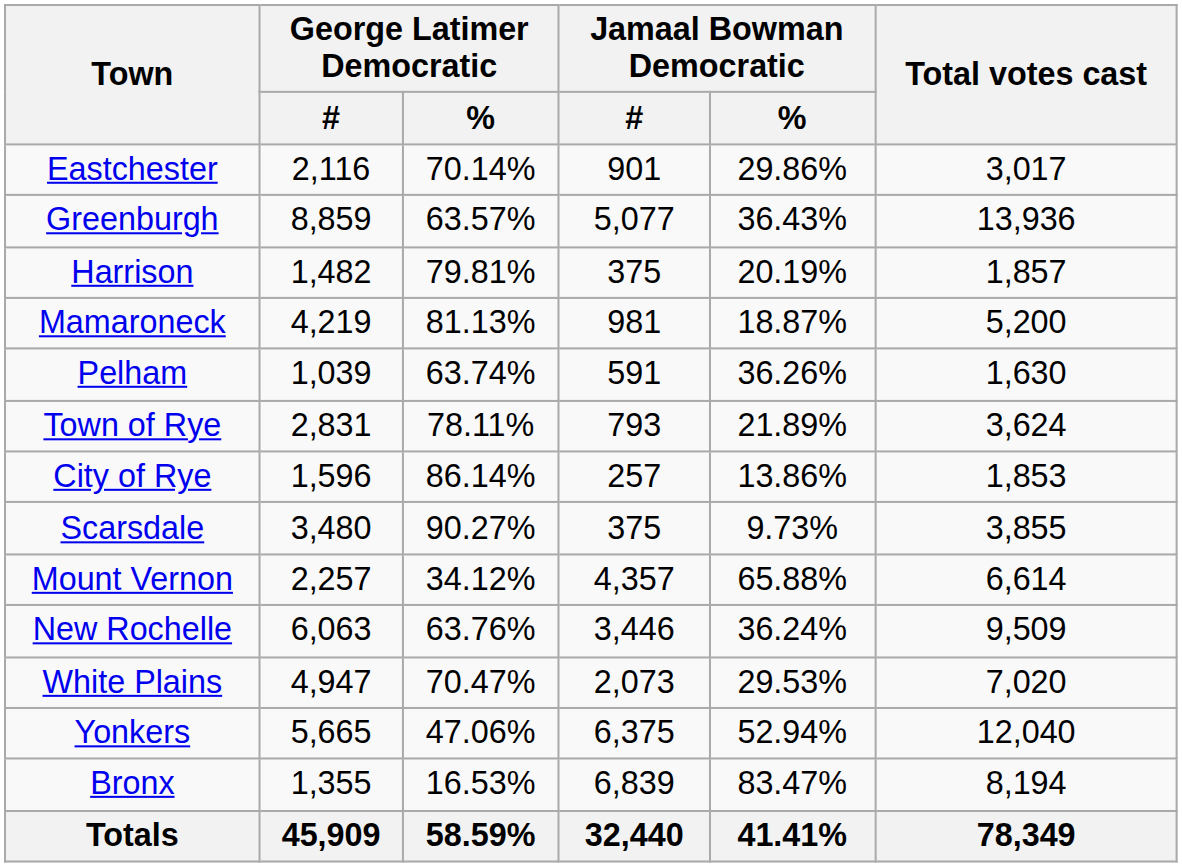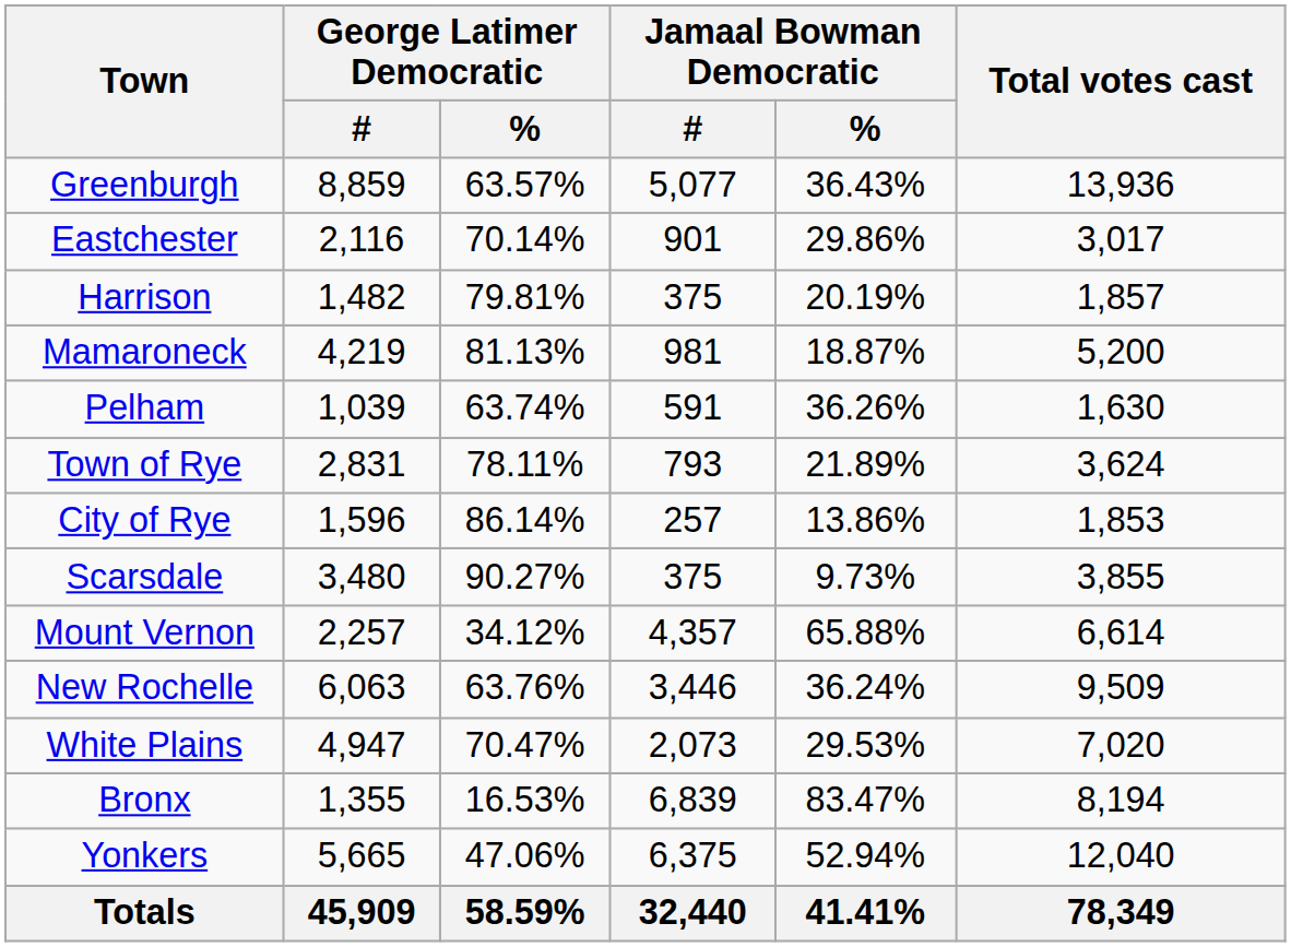 <table width="46%"  class="wikitable sortable" style="text-align:center">
 <tr>
 <th style="text-align:center;" rowspan="2">Town</th>
 <th style="text-align:center;" colspan="2">George Latimer<br>Democratic</th>
 <th style="text-align:center;" colspan="2">Jamaal Bowman<br>Democratic</th>
 <th style="text-align:center;" rowspan="2">Total votes cast</th>
 </tr>
 <tr>
 <th style="text-align:center;" data-sort-type="number">#</th>
 <th style="text-align:center;" data-sort-type="number">%</th>
 <th style="text-align:center;" data-sort-type="number">#</th>
 <th style="text-align:center;" data-sort-type="number">%</th>
 </tr>
 <tr style="text-align:center;">
+<td><a href='#'>Greenburgh</a></td>
+<td>8,859</td>
+<td>63.57%</td>
+<td>5,077</td>
+<td>36.43%</td>
+<td>13,936</td>
+</tr>
+<tr style="text-align:center;">
 <td><a href='#'>Eastchester</a></td>
 <td>2,116</td>
 <td>70.14%</td>
 <td>901</td>
 <td>29.86%</td>
 <td>3,017</td>
-</tr>
-<tr style="text-align:center;">
-<td><a href='#'>Greenburgh</a></td>
-<td>8,859</td>
-<td>63.57%</td>
-<td>5,077</td>
-<td>36.43%</td>
-<td>13,936</td>
 </tr>
 <tr style="text-align:center;">
 <td><a href='#'>Harrison</a></td>
 <td>1,482</td>
 <td>79.81%</td>
 <td>375</td>
 <td>20.19%</td>
 <td>1,857</td>
 </tr>
 <tr style="text-align:center;">
 <td><a href='#'>Mamaroneck</a></td>
 <td>4,219</td>
 <td>81.13%</td>
 <td>981</td>
 <td>18.87%</td>
 <td>5,200</td>
 </tr>
 <tr style="text-align:center;">
 <td><a href='#'>Pelham</a></td>
 <td>1,039</td>
 <td>63.74%</td>
 <td>591</td>
 <td>36.26%</td>
 <td>1,630</td>
 </tr>
 <tr style="text-align:center;">
 <td><a href='#'>Town of Rye</a></td>
 <td>2,831</td>
 <td>78.11%</td>
 <td>793</td>
 <td>21.89%</td>
 <td>3,624</td>
 </tr>
 <tr style="text-align:center;">
 <td><a href='#'>City of Rye</a></td>
 <td>1,596</td>
 <td>86.14%</td>
 <td>257</td>
 <td>13.86%</td>
 <td>1,853</td>
 </tr>
 <tr style="text-align:center;">
 <td><a href='#'>Scarsdale</a></td>
 <td>3,480</td>
 <td>90.27%</td>
 <td>375</td>
 <td>9.73%</td>
 <td>3,855</td>
 </tr>
 <tr style="text-align:center;">
 <td><a href='#'>Mount Vernon</a></td>
 <td>2,257</td>
 <td>34.12%</td>
 <td>4,357</td>
 <td>65.88%</td>
 <td>6,614</td>
 </tr>
 <tr style="text-align:center;">
 <td><a href='#'>New Rochelle</a></td>
 <td>6,063</td>
 <td>63.76%</td>
 <td>3,446</td>
 <td>36.24%</td>
 <td>9,509</td>
 </tr>
 <tr style="text-align:center;">
 <td><a href='#'>White Plains</a></td>
 <td>4,947</td>
 <td>70.47%</td>
 <td>2,073</td>
 <td>29.53%</td>
 <td>7,020</td>
 </tr>
 <tr style="text-align:center;">
+<td><a href='#'>Bronx</a></td>
+<td>1,355</td>
+<td>16.53%</td>
+<td>6,839</td>
+<td>83.47%</td>
+<td>8,194</td>
+</tr>
+<tr style="text-align:center;">
 <td><a href='#'>Yonkers</a></td>
 <td>5,665</td>
 <td>47.06%</td>
 <td>6,375</td>
 <td>52.94%</td>
 <td>12,040</td>
-</tr>
-<tr style="text-align:center;">
-<td><a href='#'>Bronx</a></td>
-<td>1,355</td>
-<td>16.53%</td>
-<td>6,839</td>
-<td>83.47%</td>
-<td>8,194</td>
 </tr>
 <tr>
 <th>Totals</th>
 <th>45,909</th>
 <th>58.59%</th>
 <th>32,440</th>
 <th>41.41%</th>
 <th>78,349</th>
 </tr>
 </table>
